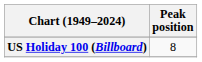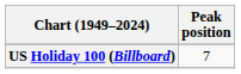 <table class="wikitable sortable plainrowheaders" style="text-align:center">
 <tr>
 <th scope="col">Chart (1949–2024)</th>
 <th scope="col">Peak<br>position</th>
 </tr>
 <tr>
 </tr>
 <tr>
 </tr>
 <tr>
 </tr>
 <tr>
 <th scope="row">US <a href='#'>Holiday 100</a> (<em><a href='#'>Billboard</a></em>)</th>
-<td>8</td>
+<td>7</td>
 </tr>
 <tr>
 </tr>
 <tr>
 </tr>
 </table>
